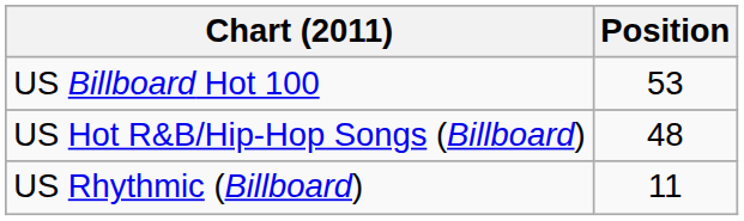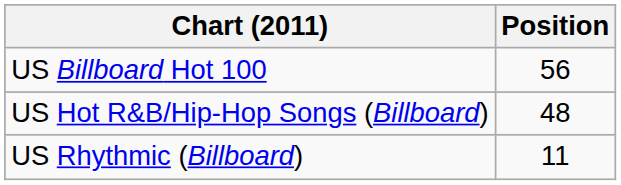 <table class="wikitable sortable">
 <tr>
 <th scope="col">Chart (2011)</th>
 <th scope="col">Position</th>
 </tr>
 <tr>
 <td>US <a href='#'><em>Billboard</em> Hot 100</a></td>
-<td align="center">53</td>
+<td align="center">56</td>
 </tr>
 <tr>
 <td>US <a href='#'>Hot R&B/Hip-Hop Songs</a> (<em><a href='#'>Billboard</a></em>)</td>
 <td align="center">48</td>
 </tr>
 <tr>
 <td>US <a href='#'>Rhythmic</a> (<em><a href='#'>Billboard</a></em>)</td>
 <td align="center">11</td>
 </tr>
 </table>
